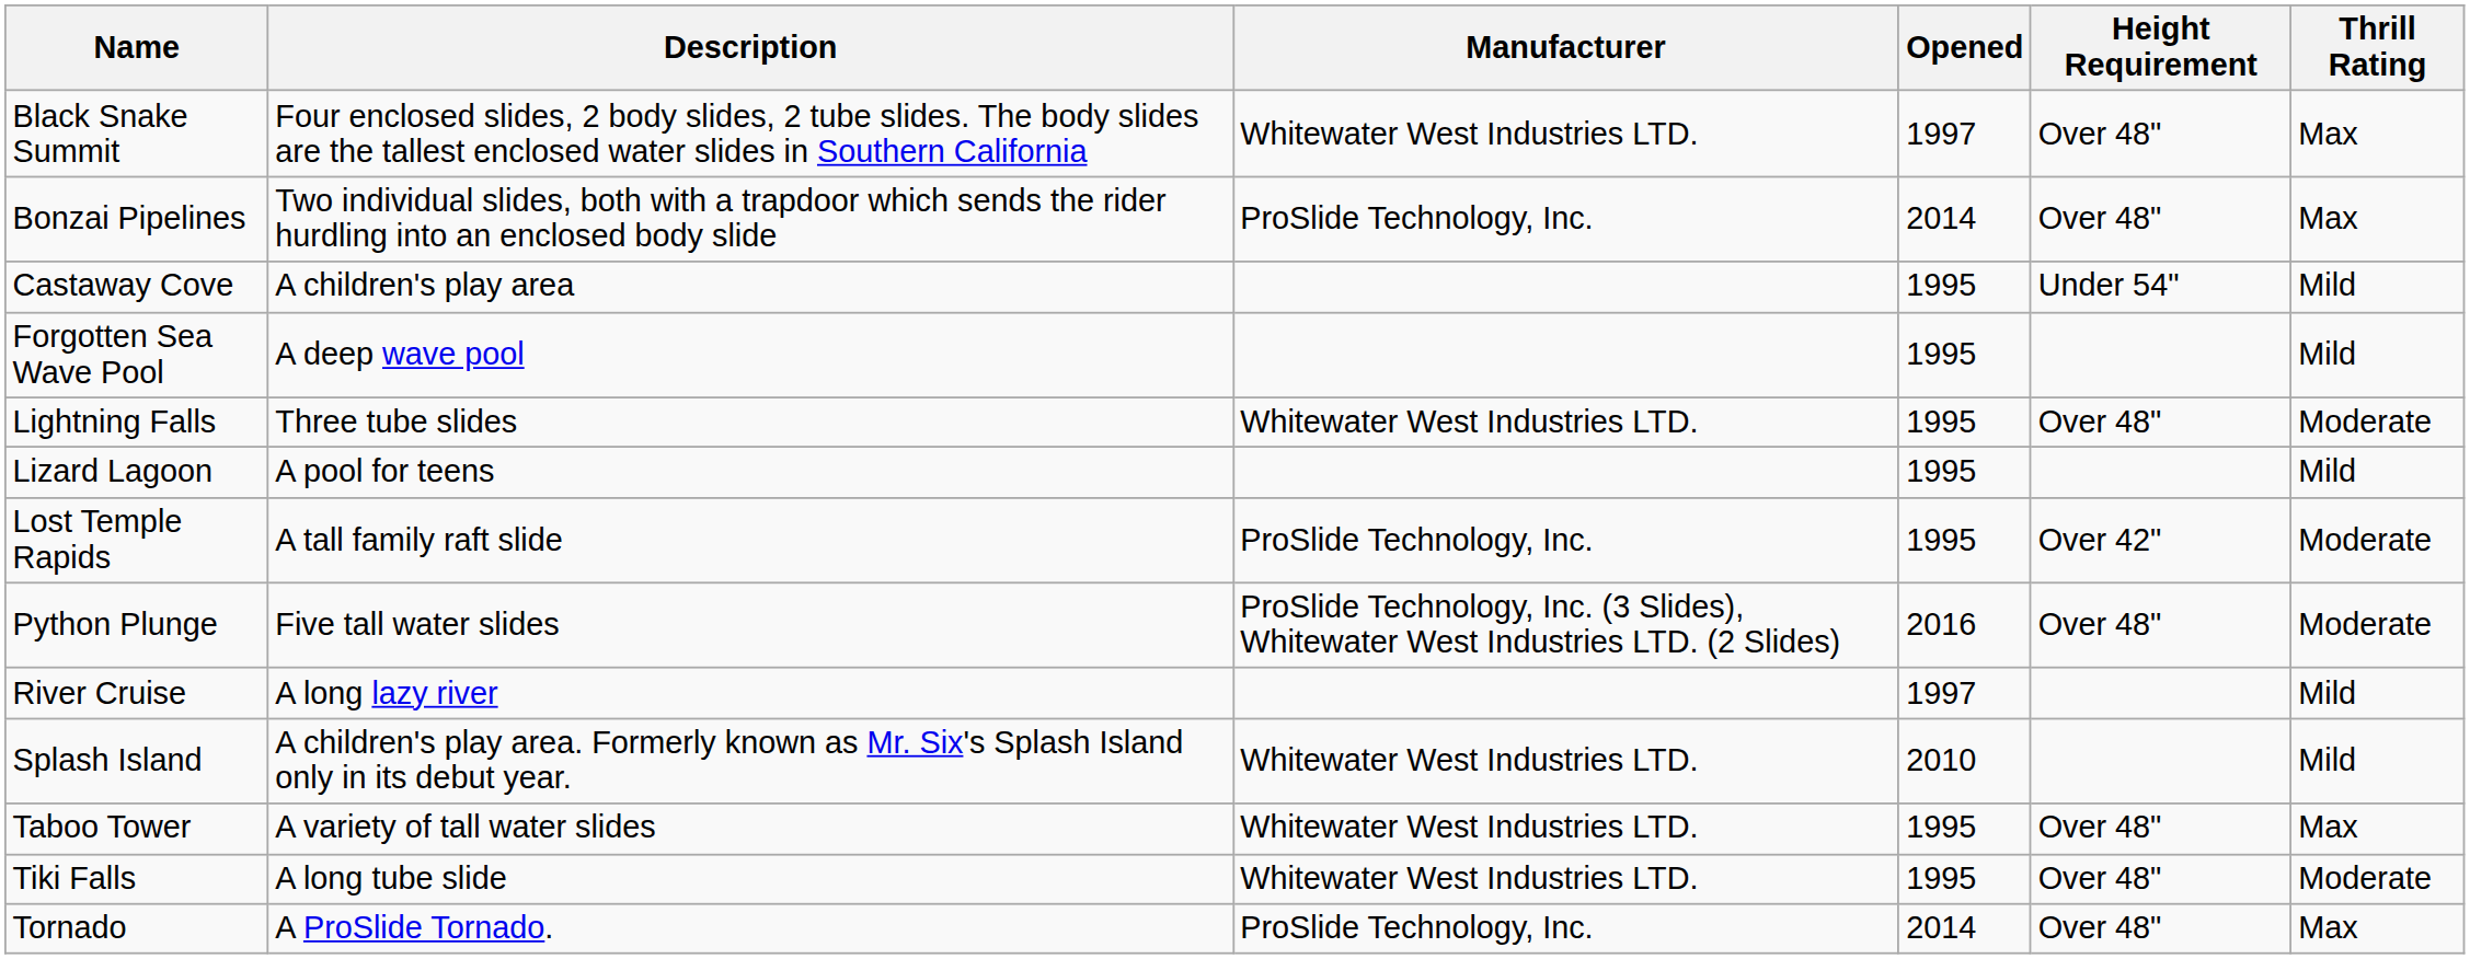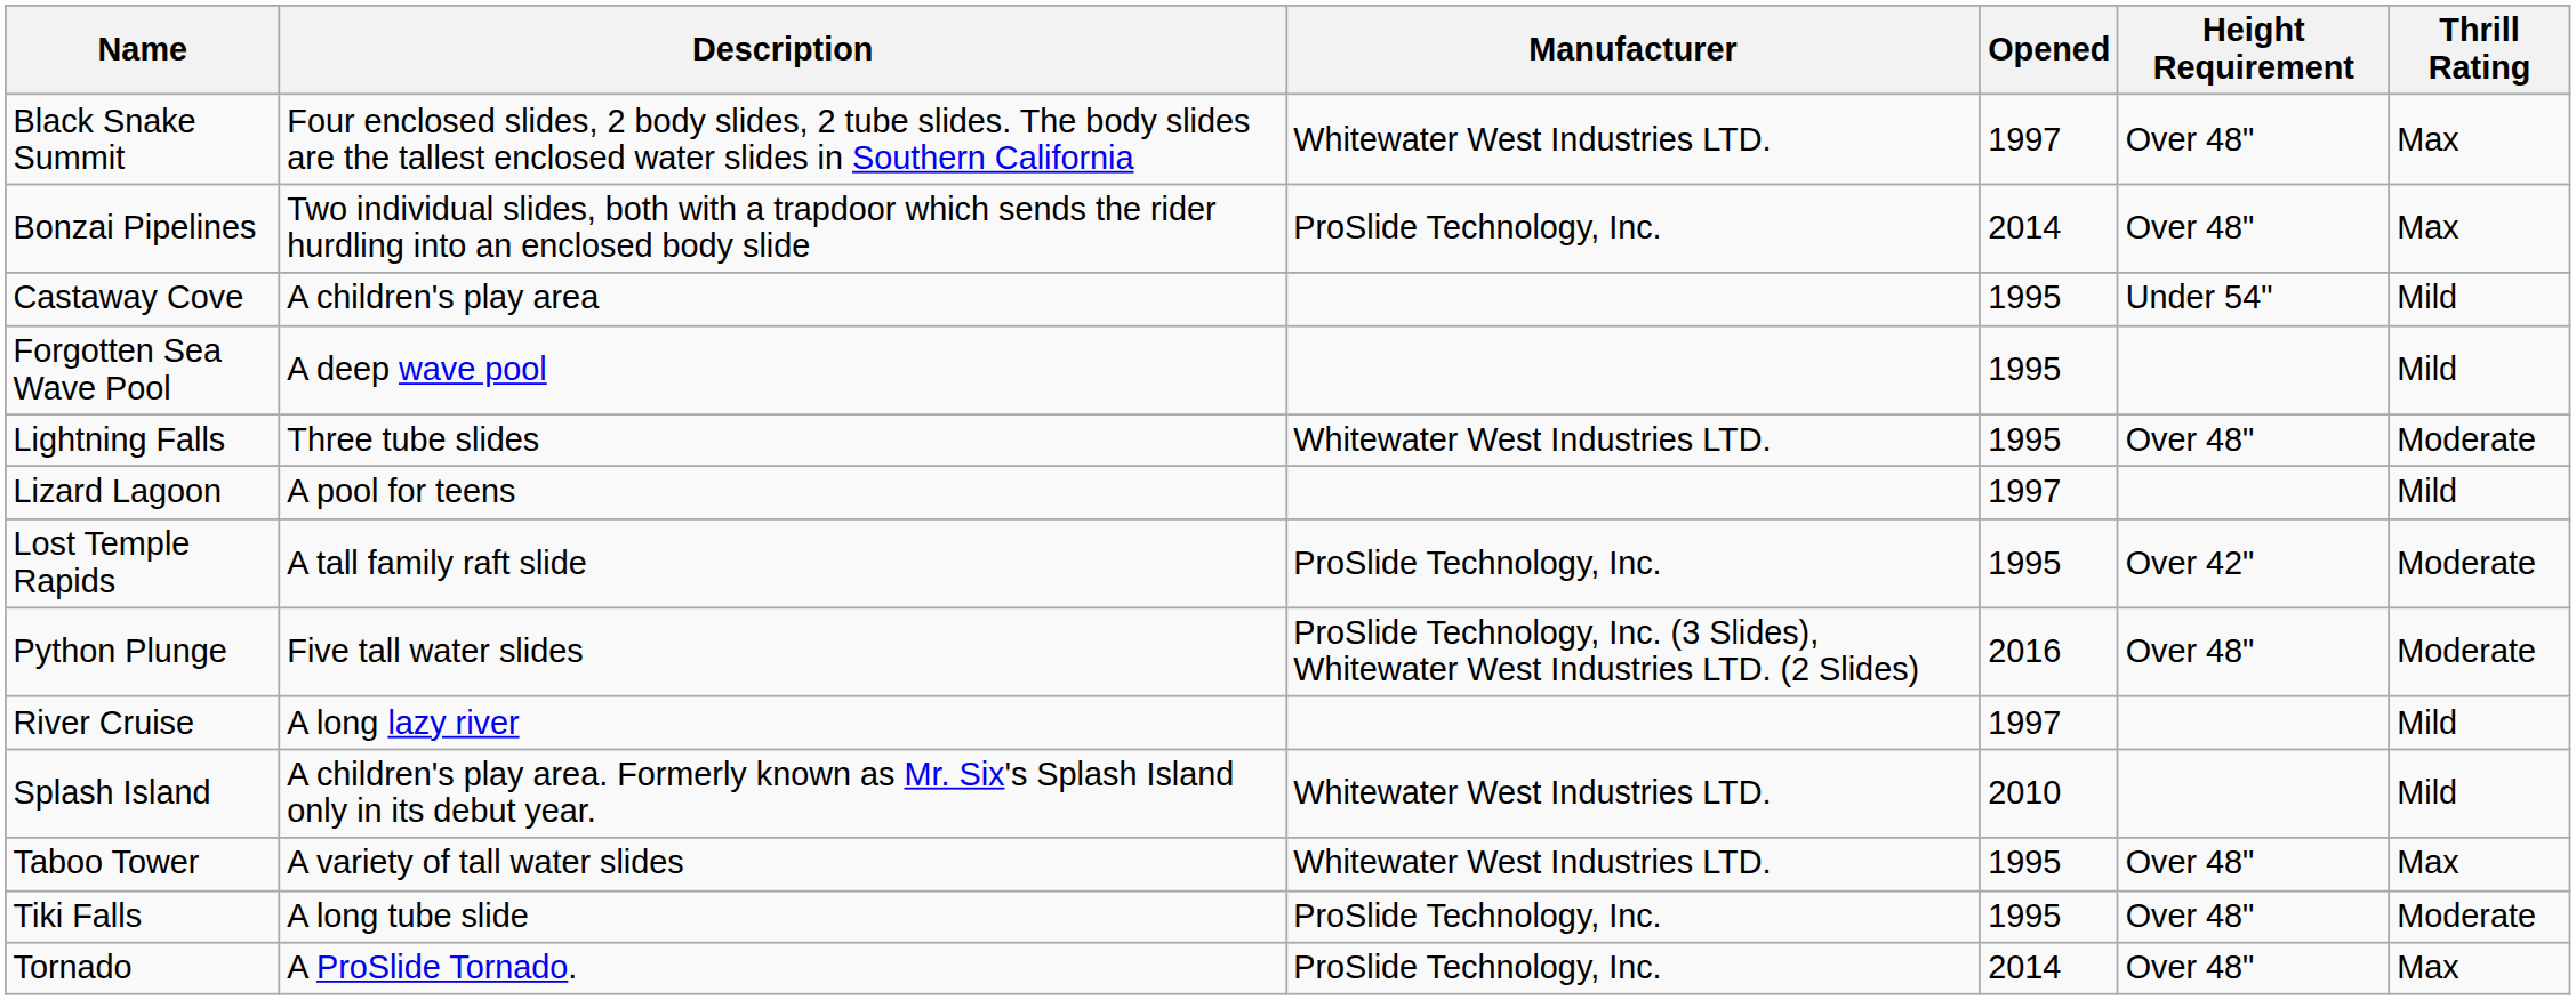 <table class="wikitable sortable">
 <tr>
 <th>Name</th>
 <th>Description</th>
 <th>Manufacturer</th>
 <th>Opened</th>
 <th>Height Requirement</th>
 <th>Thrill Rating</th>
 </tr>
 <tr>
 <td>Black Snake Summit</td>
 <td>Four enclosed slides, 2 body slides, 2 tube slides. The body slides are the tallest enclosed water slides in <a href='#'>Southern California</a></td>
 <td>Whitewater West Industries LTD.</td>
 <td>1997</td>
 <td>Over 48"</td>
 <td>Max</td>
 </tr>
 <tr>
 <td>Bonzai Pipelines</td>
 <td>Two individual slides, both with a trapdoor which sends the rider hurdling into an enclosed body slide</td>
 <td>ProSlide Technology, Inc.</td>
 <td>2014</td>
 <td>Over 48"</td>
 <td>Max</td>
 </tr>
 <tr>
 <td>Castaway Cove</td>
 <td>A children's play area</td>
 <td></td>
 <td>1995</td>
 <td>Under 54"</td>
 <td>Mild</td>
 </tr>
 <tr>
 <td>Forgotten Sea Wave Pool</td>
 <td>A  deep <a href='#'>wave pool</a></td>
 <td></td>
 <td>1995</td>
 <td></td>
 <td>Mild</td>
 </tr>
 <tr>
 <td>Lightning Falls</td>
 <td>Three tube slides</td>
 <td>Whitewater West Industries LTD.</td>
 <td>1995</td>
 <td>Over 48"</td>
 <td>Moderate</td>
 </tr>
 <tr>
 <td>Lizard Lagoon</td>
 <td>A  pool for teens</td>
 <td></td>
-<td>1995</td>
+<td>1997</td>
 <td></td>
 <td>Mild</td>
 </tr>
 <tr>
 <td>Lost Temple Rapids</td>
 <td>A  tall family raft slide</td>
 <td>ProSlide Technology, Inc.</td>
 <td>1995</td>
 <td>Over 42"</td>
 <td>Moderate</td>
 </tr>
 <tr>
 <td>Python Plunge</td>
 <td>Five  tall water slides</td>
 <td>ProSlide Technology, Inc. (3 Slides), Whitewater West Industries LTD. (2 Slides)</td>
 <td>2016</td>
 <td>Over 48"</td>
 <td>Moderate</td>
 </tr>
 <tr>
 <td>River Cruise</td>
 <td>A  long <a href='#'>lazy river</a></td>
 <td></td>
 <td>1997</td>
 <td></td>
 <td>Mild</td>
 </tr>
 <tr>
 <td>Splash Island</td>
 <td>A children's play area. Formerly known as <a href='#'>Mr. Six</a>'s Splash Island only in its debut year.</td>
 <td>Whitewater West Industries LTD.</td>
 <td>2010</td>
 <td></td>
 <td>Mild</td>
 </tr>
 <tr>
 <td>Taboo Tower</td>
 <td>A variety of  tall water slides</td>
 <td>Whitewater West Industries LTD.</td>
 <td>1995</td>
 <td>Over 48"</td>
 <td>Max</td>
 </tr>
 <tr>
 <td>Tiki Falls</td>
 <td>A  long tube slide</td>
-<td>Whitewater West Industries LTD.</td>
+<td>ProSlide Technology, Inc.</td>
 <td>1995</td>
 <td>Over 48"</td>
 <td>Moderate</td>
 </tr>
 <tr>
 <td>Tornado</td>
 <td>A <a href='#'>ProSlide Tornado</a>.</td>
 <td>ProSlide Technology, Inc.</td>
 <td>2014</td>
 <td>Over 48"</td>
 <td>Max</td>
 </tr>
 </table>
